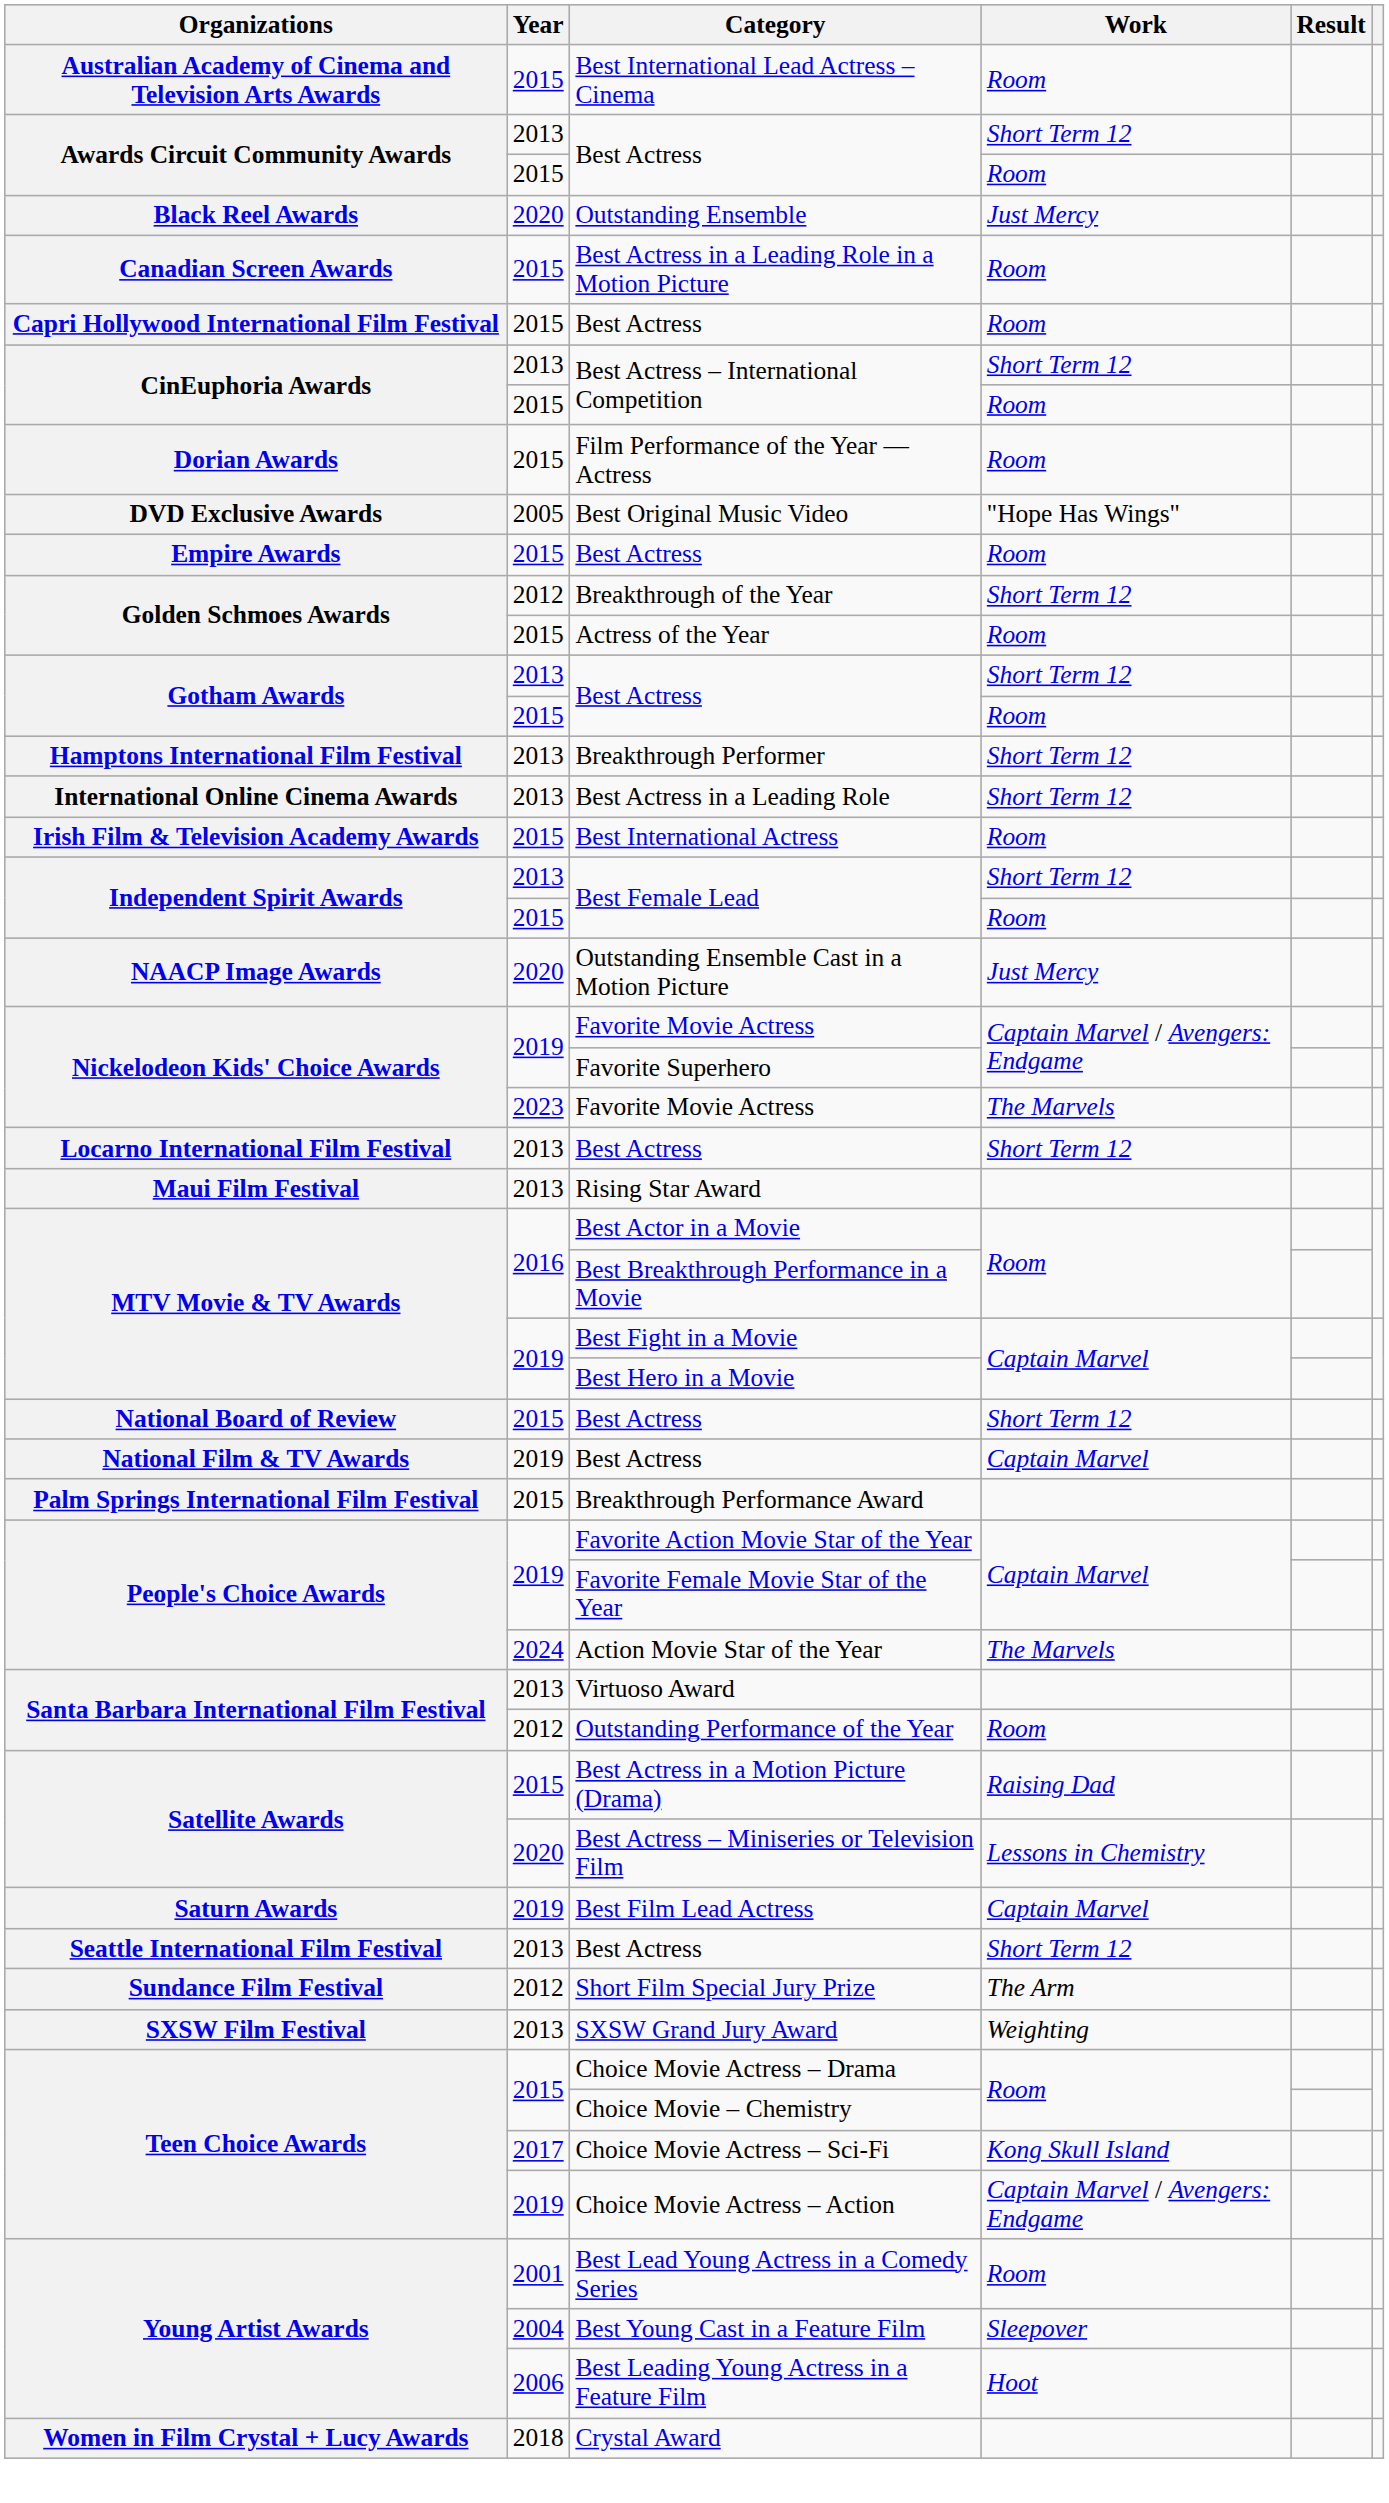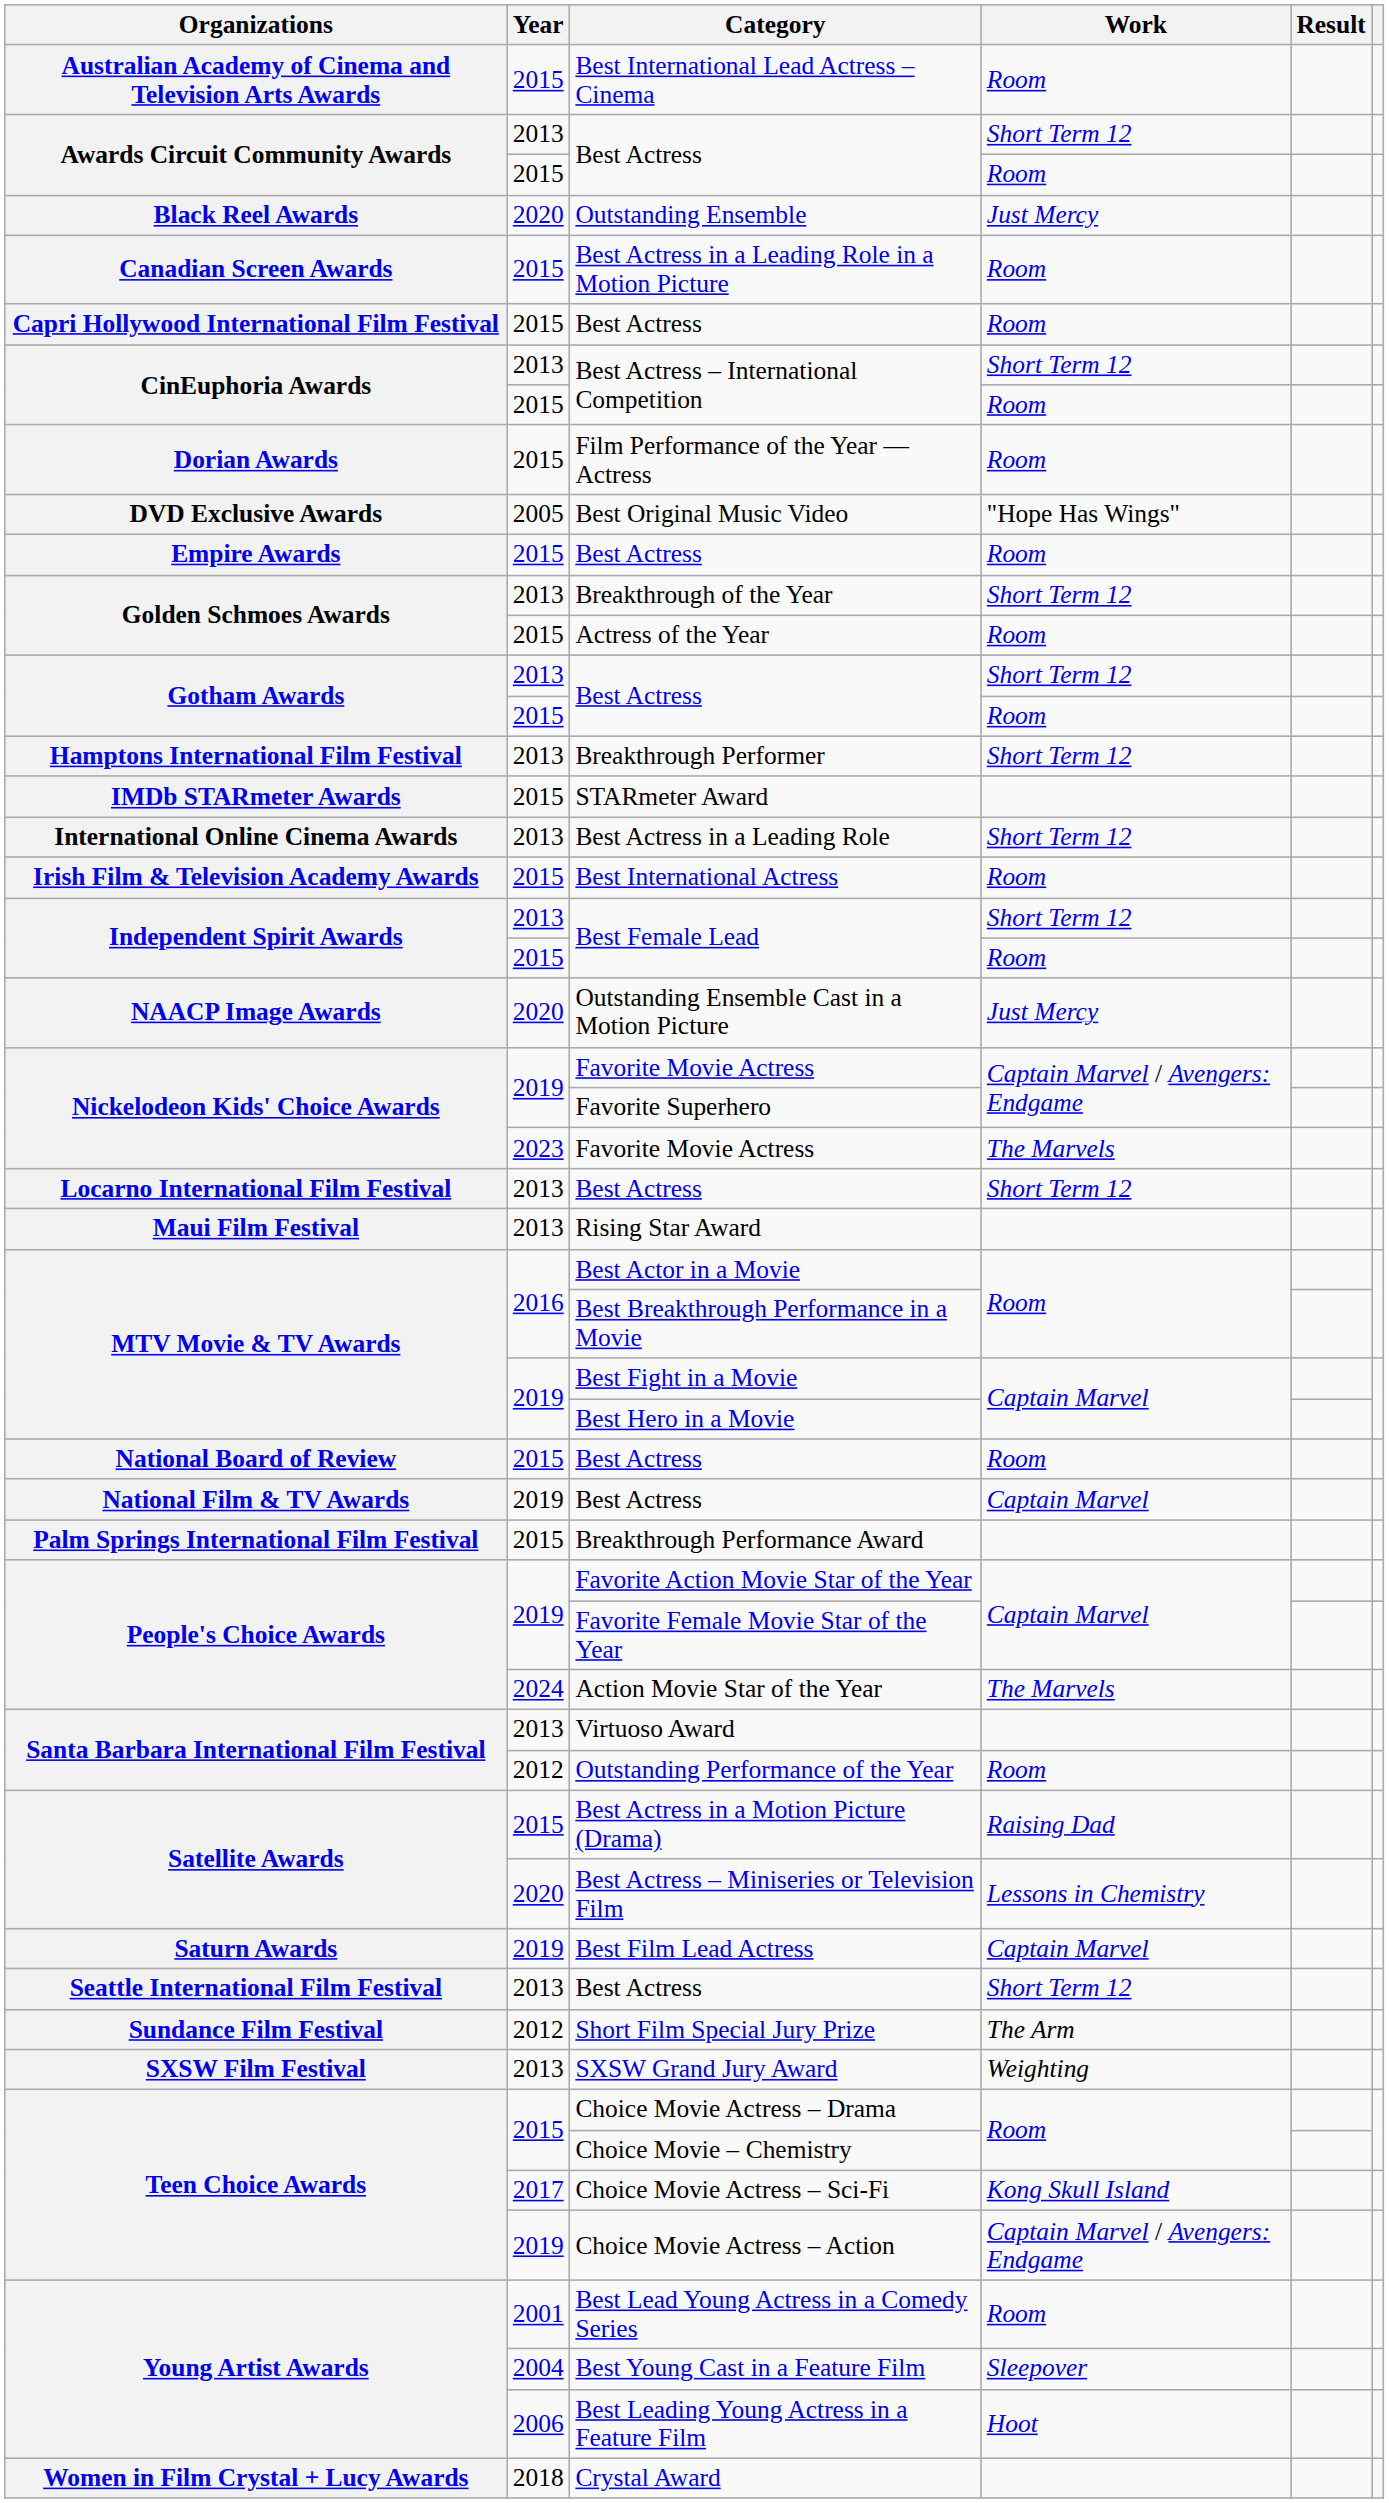 <table class= "wikitable plainrowheaders sortable">
 <tr>
 <th>Organizations</th>
 <th scope="col">Year</th>
 <th scope="col">Category</th>
 <th scope="col">Work</th>
 <th scope="col">Result</th>
 <th scope="col" class="unsortable"></th>
 </tr>
 <tr>
 <th scope="row" rowspan="1"><a href='#'>Australian Academy of Cinema and Television Arts Awards</a></th>
 <td align="center"><a href='#'>2015</a></td>
 <td><a href='#'>Best International Lead Actress – Cinema</a></td>
 <td><em><a href='#'>Room</a></em></td>
 <td></td>
 <td align="center"></td>
 </tr>
 <tr>
 <th scope="row" rowspan="2">Awards Circuit Community Awards</th>
 <td align="center">2013</td>
 <td rowspan="2">Best Actress</td>
 <td><em><a href='#'>Short Term 12</a></em></td>
 <td></td>
 <td align="center"></td>
 </tr>
 <tr>
 <td align="center">2015</td>
 <td><em><a href='#'>Room</a></em></td>
 <td></td>
 <td align="center"></td>
 </tr>
 <tr>
 <th scope="row" rowspan="1"><a href='#'>Black Reel Awards</a></th>
 <td align="center"><a href='#'>2020</a></td>
 <td><a href='#'>Outstanding Ensemble</a></td>
 <td><em><a href='#'>Just Mercy</a></em></td>
 <td></td>
 <td align="center"></td>
 </tr>
 <tr>
 <th scope="row" rowspan="1"><a href='#'>Canadian Screen Awards</a></th>
 <td align="center"><a href='#'>2015</a></td>
 <td><a href='#'>Best Actress in a Leading Role in a Motion Picture</a></td>
 <td><em><a href='#'>Room</a></em></td>
 <td></td>
 <td align="center"></td>
 </tr>
 <tr>
 <th scope="row" rowspan="1"><a href='#'>Capri Hollywood International Film Festival</a></th>
 <td align="center">2015</td>
 <td>Best Actress</td>
 <td><em><a href='#'>Room</a></em></td>
 <td></td>
 <td align="center"></td>
 </tr>
 <tr>
 <th scope="row" rowspan="2">CinEuphoria Awards</th>
 <td align="center">2013</td>
 <td rowspan="2">Best Actress – International Competition</td>
 <td><em><a href='#'>Short Term 12</a></em></td>
 <td></td>
 <td align="center"></td>
 </tr>
 <tr>
 <td align="center">2015</td>
 <td><em><a href='#'>Room</a></em></td>
 <td></td>
 <td align="center"></td>
 </tr>
 <tr>
 <th scope="row" rowspan="1"><a href='#'>Dorian Awards</a></th>
 <td align="center">2015</td>
 <td>Film Performance of the Year — Actress</td>
 <td><em><a href='#'>Room</a></em></td>
 <td></td>
 <td align="center"></td>
 </tr>
 <tr>
 <th scope="row" rowspan="1">DVD Exclusive Awards</th>
 <td align="center">2005</td>
 <td>Best Original Music Video</td>
 <td>"Hope Has Wings" <br> </td>
 <td></td>
 <td align="center"></td>
 </tr>
 <tr>
 <th scope="row" rowspan="1"><a href='#'>Empire Awards</a></th>
 <td align="center"><a href='#'>2015</a></td>
 <td><a href='#'>Best Actress</a></td>
 <td><em><a href='#'>Room</a></em></td>
 <td></td>
 <td align="center"></td>
 </tr>
 <tr>
 <th scope="row" rowspan="2">Golden Schmoes Awards</th>
-<td align="center">2012</td>
+<td align="center">2013</td>
 <td>Breakthrough of the Year</td>
 <td><em><a href='#'>Short Term 12</a></em></td>
 <td></td>
 <td align="center"></td>
 </tr>
 <tr>
 <td align="center">2015</td>
 <td>Actress of the Year</td>
 <td><em><a href='#'>Room</a></em></td>
 <td></td>
 <td align="center"></td>
 </tr>
 <tr>
 <th scope="row" rowspan="2"><a href='#'>Gotham Awards</a></th>
 <td align="center"><a href='#'>2013</a></td>
 <td rowspan="2"><a href='#'>Best Actress</a></td>
 <td><em><a href='#'>Short Term 12</a></em></td>
 <td></td>
 <td align="center"></td>
 </tr>
 <tr>
 <td align="center"><a href='#'>2015</a></td>
 <td><em><a href='#'>Room</a></em></td>
 <td></td>
 <td align="center"></td>
 </tr>
 <tr>
 <th scope="row" rowspan="1"><a href='#'>Hamptons International Film Festival</a></th>
 <td align="center">2013</td>
 <td>Breakthrough Performer</td>
 <td><em><a href='#'>Short Term 12</a></em></td>
+<td></td>
+<td align="center"></td>
+</tr>
+<tr>
+<th scope="row" rowspan="1"><a href='#'>IMDb STARmeter Awards</a></th>
+<td align="center">2015</td>
+<td>STARmeter Award</td>
+<td></td>
 <td></td>
 <td align="center"></td>
 </tr>
 <tr>
 <th scope="row" rowspan="1">International Online Cinema Awards</th>
 <td align="center">2013</td>
 <td>Best Actress in a Leading Role</td>
 <td><em><a href='#'>Short Term 12</a></em></td>
 <td></td>
 <td align="center"></td>
 </tr>
 <tr>
 <th scope="row" rowspan="1"><a href='#'>Irish Film & Television Academy Awards</a></th>
 <td align="center"><a href='#'>2015</a></td>
 <td><a href='#'>Best International Actress</a></td>
 <td><em><a href='#'>Room</a></em></td>
 <td></td>
 <td align="center"></td>
 </tr>
 <tr>
 <th scope="row" rowspan="2"><a href='#'>Independent Spirit Awards</a></th>
 <td align="center"><a href='#'>2013</a></td>
 <td rowspan="2"><a href='#'>Best Female Lead</a></td>
 <td><em><a href='#'>Short Term 12</a></em></td>
 <td></td>
 <td align="center"></td>
 </tr>
 <tr>
 <td align="center"><a href='#'>2015</a></td>
 <td><em><a href='#'>Room</a></em></td>
 <td></td>
 <td align="center"></td>
 </tr>
 <tr>
 <th scope="row" rowspan="1"><a href='#'>NAACP Image Awards</a></th>
 <td align="center"><a href='#'>2020</a></td>
 <td>Outstanding Ensemble Cast in a Motion Picture</td>
 <td><em><a href='#'>Just Mercy</a></em></td>
 <td></td>
 <td align="center"></td>
 </tr>
 <tr>
 <th scope="row" rowspan="3"><a href='#'>Nickelodeon Kids' Choice Awards</a></th>
 <td rowspan="2" align="center"><a href='#'>2019</a></td>
 <td><a href='#'>Favorite Movie Actress</a></td>
 <td rowspan="2"><em><a href='#'>Captain Marvel</a></em> / <em><a href='#'>Avengers: Endgame</a></em></td>
 <td></td>
 <td align="center"></td>
 </tr>
 <tr>
 <td>Favorite Superhero</td>
 <td></td>
 <td align="center"></td>
 </tr>
 <tr>
 <td align="center"><a href='#'>2023</a></td>
 <td>Favorite Movie Actress</td>
 <td><em><a href='#'>The Marvels</a></em></td>
 <td></td>
 <td align="center"></td>
 </tr>
 <tr>
 <th scope="row" rowspan="1"><a href='#'>Locarno International Film Festival</a></th>
 <td align="center">2013</td>
 <td><a href='#'>Best Actress</a></td>
 <td><em><a href='#'>Short Term 12</a></em></td>
 <td></td>
 <td align="center"></td>
 </tr>
 <tr>
 <th scope="row" rowspan="1"><a href='#'>Maui Film Festival</a></th>
 <td align="center">2013</td>
 <td>Rising Star Award</td>
 <td></td>
 <td></td>
 <td align="center"></td>
 </tr>
 <tr>
 <th scope="row" rowspan="4"><a href='#'>MTV Movie & TV Awards</a></th>
 <td rowspan="2" align="center"><a href='#'>2016</a></td>
 <td><a href='#'>Best Actor in a Movie</a></td>
 <td rowspan="2"><em><a href='#'>Room</a></em></td>
 <td></td>
 <td rowspan="2" align="center"></td>
 </tr>
 <tr>
 <td><a href='#'>Best Breakthrough Performance in a Movie</a></td>
 <td></td>
 </tr>
 <tr>
 <td rowspan="2" align="center"><a href='#'>2019</a></td>
 <td><a href='#'>Best Fight in a Movie</a></td>
 <td rowspan="2"><em><a href='#'>Captain Marvel</a></em></td>
 <td></td>
 <td rowspan="2" align="center"></td>
 </tr>
 <tr>
 <td><a href='#'>Best Hero in a Movie</a></td>
 <td></td>
 </tr>
 <tr>
 <th scope="row" rowspan="1"><a href='#'>National Board of Review</a></th>
 <td align="center"><a href='#'>2015</a></td>
 <td><a href='#'>Best Actress</a></td>
-<td><em><a href='#'>Short Term 12</a></em></td>
+<td><em><a href='#'>Room</a></em></td>
 <td></td>
 <td align="center"></td>
 </tr>
 <tr>
 <th scope="row" rowspan="1"><a href='#'>National Film & TV Awards</a></th>
 <td align="center">2019</td>
 <td>Best Actress</td>
 <td><em><a href='#'>Captain Marvel</a></em></td>
 <td></td>
 <td align="center"></td>
 </tr>
 <tr>
 <th scope="row" rowspan="1"><a href='#'>Palm Springs International Film Festival</a></th>
 <td align="center">2015</td>
 <td>Breakthrough Performance Award</td>
 <td></td>
 <td></td>
 <td align="center"></td>
 </tr>
 <tr>
 <th scope="row" rowspan="3"><a href='#'>People's Choice Awards</a></th>
 <td rowspan="2" align="center"><a href='#'>2019</a></td>
 <td><a href='#'>Favorite Action Movie Star of the Year</a></td>
 <td rowspan="2"><em><a href='#'>Captain Marvel</a></em></td>
 <td></td>
 <td align="center"></td>
 </tr>
 <tr>
 <td><a href='#'>Favorite Female Movie Star of the Year</a></td>
 <td></td>
 <td align="center"></td>
 </tr>
 <tr>
 <td align="center"><a href='#'>2024</a></td>
 <td>Action Movie Star of the Year</td>
 <td><em><a href='#'>The Marvels</a></em></td>
 <td></td>
 <td align="center"></td>
 </tr>
 <tr>
 <th scope="row" rowspan="2"><a href='#'>Santa Barbara International Film Festival</a></th>
 <td align="center">2013</td>
 <td>Virtuoso Award</td>
 <td></td>
 <td></td>
 <td align="center"></td>
 </tr>
 <tr>
 <td align="center">2012</td>
 <td><a href='#'>Outstanding Performance of the Year</a></td>
 <td><em><a href='#'>Room</a></em></td>
 <td></td>
 <td align="center"></td>
 </tr>
 <tr>
 <th scope="row" rowspan="2"><a href='#'>Satellite Awards</a></th>
 <td align="center"><a href='#'>2015</a></td>
 <td><a href='#'>Best Actress in a Motion Picture (Drama)</a></td>
 <td><em><a href='#'>Raising Dad</a></em></td>
 <td></td>
 <td align="center"></td>
 </tr>
 <tr>
 <td align="center"><a href='#'>2020</a></td>
 <td><a href='#'>Best Actress – Miniseries or Television Film</a></td>
 <td><em><a href='#'>Lessons in Chemistry</a></em></td>
 <td></td>
 </tr>
 <tr>
 <th scope="row" rowspan="1"><a href='#'>Saturn Awards</a></th>
 <td align="center"><a href='#'>2019</a></td>
 <td><a href='#'>Best Film Lead Actress</a></td>
 <td><em><a href='#'>Captain Marvel</a></em></td>
 <td></td>
 <td align="center"></td>
 </tr>
 <tr>
 <th scope="row" rowspan="1"><a href='#'>Seattle International Film Festival</a></th>
 <td align="center">2013</td>
 <td>Best Actress</td>
 <td><em><a href='#'>Short Term 12</a></em></td>
 <td></td>
 <td align="center"></td>
 </tr>
 <tr>
 <th scope="row" rowspan="1"><a href='#'>Sundance Film Festival</a></th>
 <td align="center">2012</td>
 <td><a href='#'>Short Film Special Jury Prize</a></td>
 <td><em>The Arm</em></td>
 <td></td>
 <td align="center"></td>
 </tr>
 <tr>
 <th scope="row" rowspan="1"><a href='#'>SXSW Film Festival</a></th>
 <td align="center">2013</td>
 <td><a href='#'>SXSW Grand Jury Award</a></td>
 <td><em>Weighting</em></td>
 <td></td>
 <td align="center"></td>
 </tr>
 <tr>
 <th scope="row" rowspan="4"><a href='#'>Teen Choice Awards</a></th>
 <td rowspan="2" align="center"><a href='#'>2015</a></td>
 <td>Choice Movie Actress – Drama</td>
 <td rowspan="2"><em><a href='#'>Room</a></em></td>
 <td></td>
 <td rowspan="2" align="center"></td>
 </tr>
 <tr>
 <td>Choice Movie – Chemistry</td>
 <td></td>
 </tr>
 <tr>
 <td align="center"><a href='#'>2017</a></td>
 <td>Choice Movie Actress – Sci-Fi</td>
 <td><em><a href='#'>Kong Skull Island</a></em></td>
 <td></td>
 <td align="center"></td>
 </tr>
 <tr>
 <td align="center"><a href='#'>2019</a></td>
 <td>Choice Movie Actress – Action</td>
 <td><em><a href='#'>Captain Marvel</a></em> / <em><a href='#'>Avengers: Endgame</a></em></td>
 <td></td>
 <td align="center"></td>
 </tr>
 <tr>
 <th scope="row" rowspan="3"><a href='#'>Young Artist Awards</a></th>
 <td align="center"><a href='#'>2001</a></td>
 <td><a href='#'>Best Lead Young Actress in a Comedy Series</a></td>
 <td><em><a href='#'>Room</a></em></td>
 <td></td>
 <td align="center"></td>
 </tr>
 <tr>
 <td align="center"><a href='#'>2004</a></td>
 <td><a href='#'>Best Young Cast in a Feature Film</a></td>
 <td><em><a href='#'>Sleepover</a></em></td>
 <td></td>
 <td align="center"></td>
 </tr>
 <tr>
 <td align="center"><a href='#'>2006</a></td>
 <td><a href='#'>Best Leading Young Actress in a Feature Film</a></td>
 <td><em><a href='#'>Hoot</a></em></td>
 <td></td>
 <td align="center"></td>
 </tr>
 <tr>
 <th scope="row" rowspan="1"><a href='#'>Women in Film Crystal + Lucy Awards</a></th>
 <td align="center">2018</td>
 <td><a href='#'>Crystal Award</a></td>
 <td></td>
 <td></td>
 <td align="center"></td>
 </tr>
 </table>
